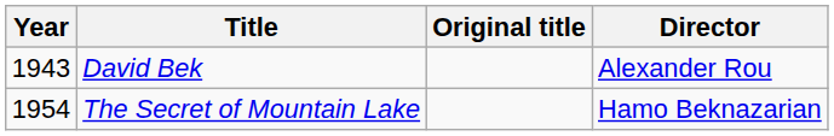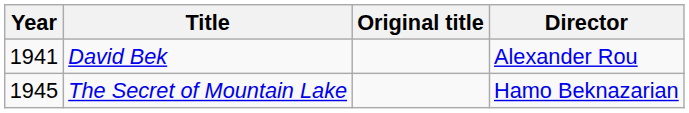 <table class="wikitable sortable" style="font-size: 95%">
 <tr>
 <th>Year</th>
 <th>Title</th>
 <th>Original title</th>
 <th>Director</th>
 </tr>
 <tr>
-<td>1943</td>
+<td>1941</td>
 <td><em><a href='#'>David Bek</a></em></td>
 <td></td>
 <td><a href='#'>Alexander Rou</a></td>
 </tr>
 <tr>
-<td>1954</td>
+<td>1945</td>
 <td><em><a href='#'>The Secret of Mountain Lake</a></em></td>
 <td></td>
 <td><a href='#'>Hamo Beknazarian</a></td>
 </tr>
 </table>
